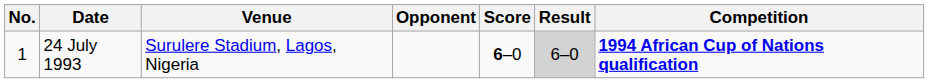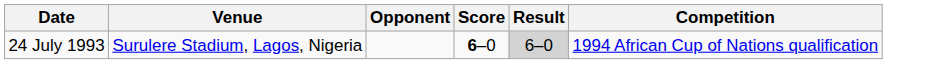 <table class="wikitable">
 <tr>
-<th scope="col">No.</th>
 <th scope="col">Date</th>
 <th scope="col">Venue</th>
 <th scope="col">Opponent</th>
 <th scope="col">Score</th>
 <th scope="col">Result</th>
 <th scope="col">Competition</th>
 </tr>
 <tr>
-<td align="center">1</td>
 <td>24 July 1993</td>
 <td><a href='#'>Surulere Stadium</a>, <a href='#'>Lagos</a>, Nigeria</td>
 <td></td>
 <td align="center"><strong>6</strong>–0</td>
 <td align="center" style="background: lightgrey;">6–0</td>
-<td><strong><a href='#'>1994 African Cup of Nations qualification</a></strong></td>
+<td><a href='#'>1994 African Cup of Nations qualification</a></td>
 </tr>
 </table>
